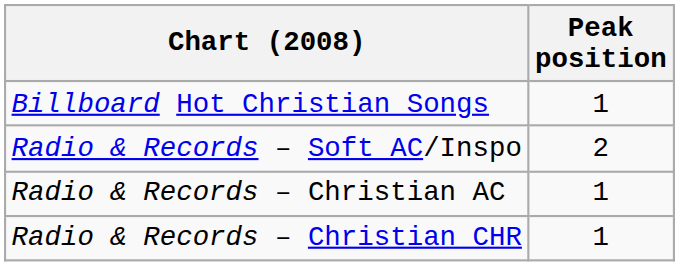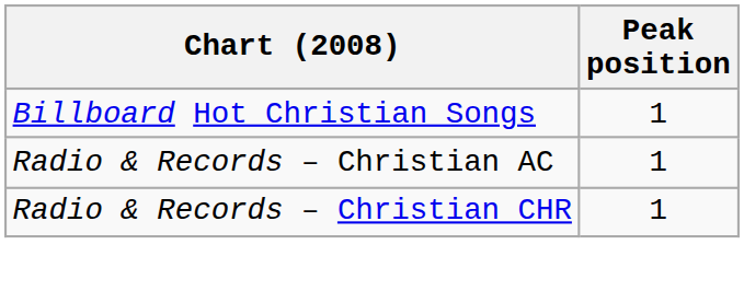 <table class="wikitable" style="text-align:center">
 <tr>
 <th>Chart (2008)</th>
 <th>Peak<br>position</th>
 </tr>
 <tr>
 <td align="left"><em><a href='#'>Billboard</a></em> <a href='#'>Hot Christian Songs</a></td>
 <td>1</td>
 </tr>
 <tr>
-<td align="left"><em><a href='#'>Radio & Records</a></em> – <a href='#'>Soft AC</a>/Inspo</td>
-<td>2</td>
-</tr>
-<tr>
 <td align="left"><em>Radio & Records</em> – Christian AC</td>
 <td>1</td>
 </tr>
 <tr>
 <td align="left"><em>Radio & Records</em> – <a href='#'>Christian CHR</a></td>
 <td>1</td>
 </tr>
 </table>
